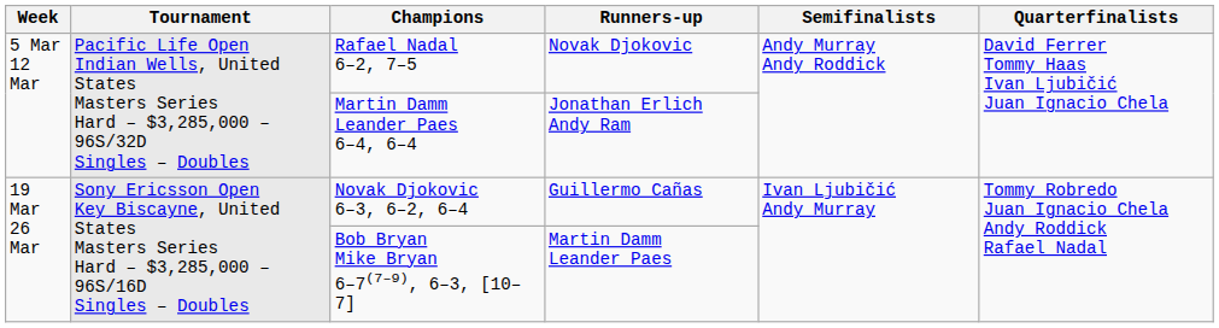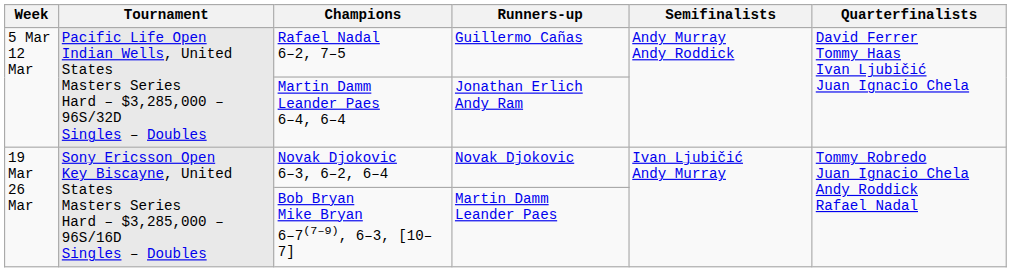 <table class=wikitable style=font-size:95%>
 <tr>
 <th style="width:48px;">Week</th>
 <th style="width:250px;">Tournament</th>
 <th style="width:200px;">Champions</th>
 <th style="width:200px;">Runners-up</th>
 <th style="width:190px;">Semifinalists</th>
 <th style="width:190px;">Quarterfinalists</th>
 </tr>
 <tr valign=top>
 <td rowspan=2>5 Mar<br>12 Mar</td>
 <td bgcolor=#E9E9E9 rowspan=2><a href='#'>Pacific Life Open</a><br> <a href='#'>Indian Wells</a>, United States<br>Masters Series<br>Hard – $3,285,000 – 96S/32D<br><a href='#'>Singles</a> – <a href='#'>Doubles</a></td>
 <td> <a href='#'>Rafael Nadal</a><br>6–2, 7–5</td>
-<td> <a href='#'>Novak Djokovic</a></td>
+<td> <a href='#'>Guillermo Cañas</a></td>
 <td rowspan=2> <a href='#'>Andy Murray</a><br> <a href='#'>Andy Roddick</a></td>
 <td rowspan=2> <a href='#'>David Ferrer</a><br> <a href='#'>Tommy Haas</a><br> <a href='#'>Ivan Ljubičić</a><br> <a href='#'>Juan Ignacio Chela</a></td>
 </tr>
 <tr valign=top>
 <td> <a href='#'>Martin Damm</a><br> <a href='#'>Leander Paes</a><br>6–4, 6–4</td>
 <td> <a href='#'>Jonathan Erlich</a><br> <a href='#'>Andy Ram</a></td>
 </tr>
 <tr valign=top>
 <td rowspan=2>19 Mar<br>26 Mar</td>
 <td bgcolor=#E9E9E9 rowspan=2><a href='#'>Sony Ericsson Open</a><br> <a href='#'>Key Biscayne</a>, United States<br>Masters Series<br>Hard – $3,285,000 – 96S/16D<br><a href='#'>Singles</a> – <a href='#'>Doubles</a></td>
 <td> <a href='#'>Novak Djokovic</a><br>6–3, 6–2, 6–4</td>
-<td> <a href='#'>Guillermo Cañas</a></td>
+<td> <a href='#'>Novak Djokovic</a></td>
 <td rowspan=2> <a href='#'>Ivan Ljubičić</a><br> <a href='#'>Andy Murray</a></td>
 <td rowspan=2> <a href='#'>Tommy Robredo</a><br> <a href='#'>Juan Ignacio Chela</a><br> <a href='#'>Andy Roddick</a><br> <a href='#'>Rafael Nadal</a></td>
 </tr>
 <tr valign=top>
 <td> <a href='#'>Bob Bryan</a><br> <a href='#'>Mike Bryan</a><br>6–7<sup>(7–9)</sup>, 6–3, [10–7]</td>
 <td> <a href='#'>Martin Damm</a><br> <a href='#'>Leander Paes</a></td>
 </tr>
 </table>
